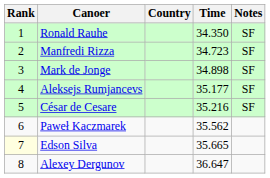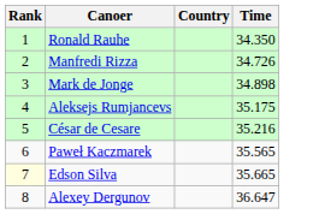 <table class="wikitable" style="text-align:center;">
 <tr>
 <th>Rank</th>
 <th>Canoer</th>
 <th>Country</th>
 <th>Time</th>
-<th>Notes</th>
 </tr>
 <tr bgcolor=ccffcc>
 <td>1</td>
 <td align="left"><a href='#'>Ronald Rauhe</a></td>
 <td align="left"></td>
 <td>34.350</td>
-<td>SF</td>
 </tr>
 <tr bgcolor=ccffcc>
 <td>2</td>
 <td align="left"><a href='#'>Manfredi Rizza</a></td>
 <td align="left"></td>
-<td>34.723</td>
-<td>SF</td>
+<td>34.726</td>
 </tr>
 <tr bgcolor=ccffcc>
 <td>3</td>
 <td align="left"><a href='#'>Mark de Jonge</a></td>
 <td align="left"></td>
 <td>34.898</td>
-<td>SF</td>
 </tr>
 <tr bgcolor=ccffcc>
 <td>4</td>
 <td align="left"><a href='#'>Aleksejs Rumjancevs</a></td>
 <td align="left"></td>
-<td>35.177</td>
-<td>SF</td>
+<td>35.175</td>
 </tr>
 <tr bgcolor=ccffcc>
 <td>5</td>
 <td align="left"><a href='#'>César de Cesare</a></td>
 <td align="left"></td>
 <td>35.216</td>
-<td>SF</td>
 </tr>
 <tr>
 <td>6</td>
 <td align="left"><a href='#'>Paweł Kaczmarek</a></td>
 <td align="left"></td>
-<td>35.562</td>
-<td></td>
+<td>35.565</td>
 </tr>
 <tr>
 <td style="background: lightyellow;">7</td>
 <td align="left"><a href='#'>Edson Silva</a></td>
 <td align="left"></td>
 <td>35.665</td>
-<td></td>
 </tr>
 <tr>
 <td>8</td>
 <td align="left"><a href='#'>Alexey Dergunov</a></td>
 <td align="left"></td>
 <td>36.647</td>
-<td></td>
 </tr>
 </table>
